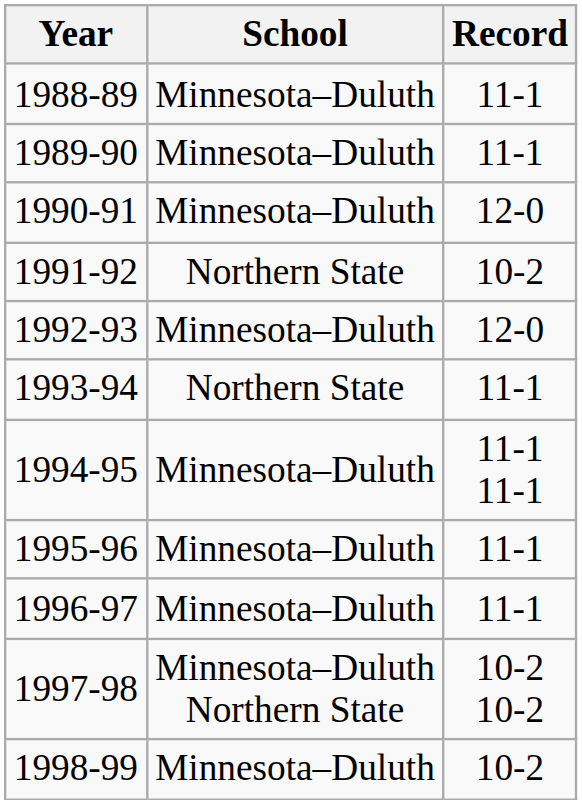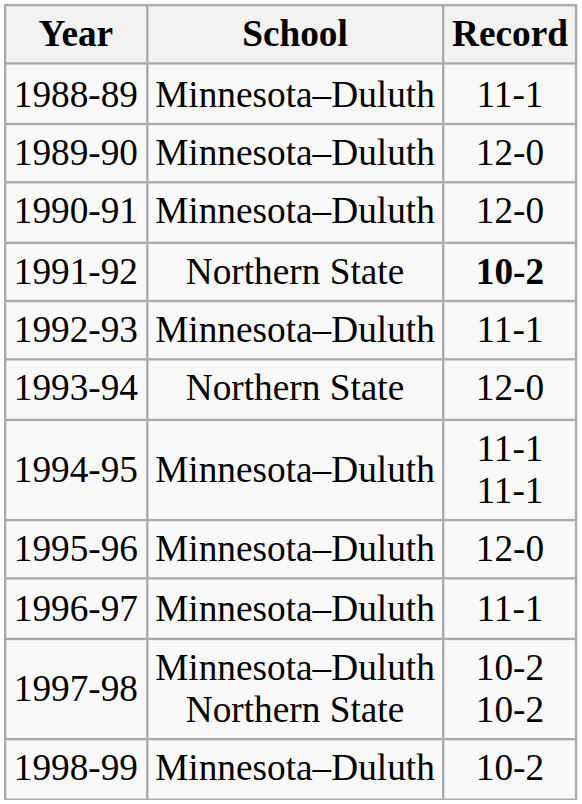 <table class="wikitable" style="text-align:center">
 <tr>
 <th>Year</th>
 <th>School</th>
 <th>Record</th>
 </tr>
 <tr>
 <td>1988-89</td>
 <td>Minnesota–Duluth</td>
 <td>11-1</td>
 </tr>
 <tr>
 <td>1989-90</td>
 <td>Minnesota–Duluth</td>
-<td>11-1</td>
+<td>12-0</td>
 </tr>
 <tr>
 <td>1990-91</td>
 <td>Minnesota–Duluth</td>
 <td>12-0</td>
 </tr>
 <tr>
 <td>1991-92</td>
 <td>Northern State</td>
-<td>10-2</td>
+<td><strong>10-2</strong></td>
 </tr>
 <tr>
 <td>1992-93</td>
 <td>Minnesota–Duluth</td>
-<td>12-0</td>
+<td>11-1</td>
 </tr>
 <tr>
 <td>1993-94</td>
 <td>Northern State</td>
-<td>11-1</td>
+<td>12-0</td>
 </tr>
 <tr>
 <td>1994-95</td>
 <td>Minnesota–Duluth</td>
 <td>11-1<br>11-1</td>
 </tr>
 <tr>
 <td>1995-96</td>
 <td>Minnesota–Duluth</td>
-<td>11-1</td>
+<td>12-0</td>
 </tr>
 <tr>
 <td>1996-97</td>
 <td>Minnesota–Duluth</td>
 <td>11-1</td>
 </tr>
 <tr>
 <td>1997-98</td>
 <td>Minnesota–Duluth<br>Northern State</td>
 <td>10-2<br>10-2</td>
 </tr>
 <tr>
 <td>1998-99</td>
 <td>Minnesota–Duluth</td>
 <td>10-2</td>
 </tr>
 </table>
